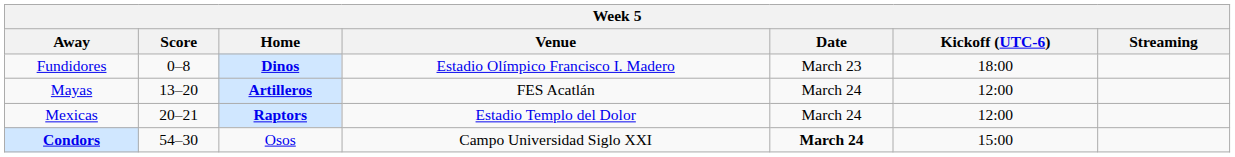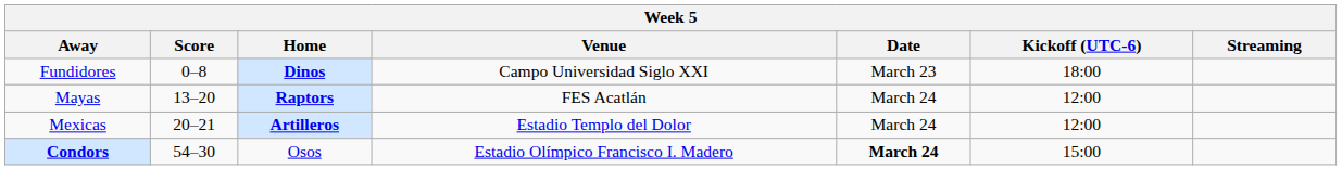 <table class="wikitable mw-collapsible mw-collapsed" style="width:100%;">
 <tr>
 <th colspan="8">Week 5</th>
 </tr>
 <tr>
 <th>Away</th>
 <th>Score</th>
 <th>Home</th>
 <th>Venue</th>
 <th>Date</th>
 <th>Kickoff (<a href='#'>UTC-6</a>)</th>
 <th>Streaming</th>
 </tr>
 <tr align="center">
 <td><a href='#'>Fundidores</a></td>
 <td>0–8</td>
 <td bgcolor="#D0E7FF"><strong><a href='#'>Dinos</a></strong></td>
-<td><a href='#'>Estadio Olímpico Francisco I. Madero</a></td>
+<td>Campo Universidad Siglo XXI</td>
 <td>March 23</td>
 <td>18:00</td>
 <td>  </td>
 </tr>
 <tr align="center">
 <td><a href='#'>Mayas</a></td>
 <td>13–20</td>
-<td bgcolor="#D0E7FF"><strong><a href='#'>Artilleros</a></strong></td>
+<td bgcolor="#D0E7FF"><strong><a href='#'>Raptors</a></strong></td>
 <td>FES Acatlán</td>
 <td>March 24</td>
 <td>12:00</td>
 <td></td>
 </tr>
 <tr align="center">
 <td><a href='#'>Mexicas</a></td>
 <td>20–21</td>
-<td bgcolor="#D0E7FF"><strong><a href='#'>Raptors</a></strong></td>
+<td bgcolor="#D0E7FF"><strong><a href='#'>Artilleros</a></strong></td>
 <td><a href='#'>Estadio Templo del Dolor</a></td>
 <td>March 24</td>
 <td>12:00</td>
 <td>   </td>
 </tr>
 <tr align="center">
 <td bgcolor="#D0E7FF"><strong><a href='#'>Condors</a></strong></td>
 <td>54–30</td>
 <td><a href='#'>Osos</a></td>
-<td>Campo Universidad Siglo XXI</td>
+<td><a href='#'>Estadio Olímpico Francisco I. Madero</a></td>
 <td><strong>March 24</strong></td>
 <td>15:00</td>
 <td>  </td>
 </tr>
 </table>
